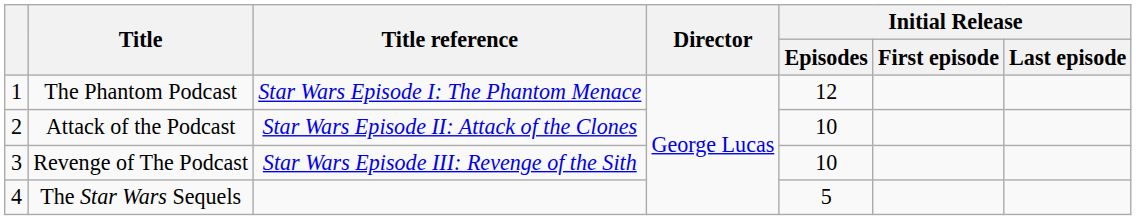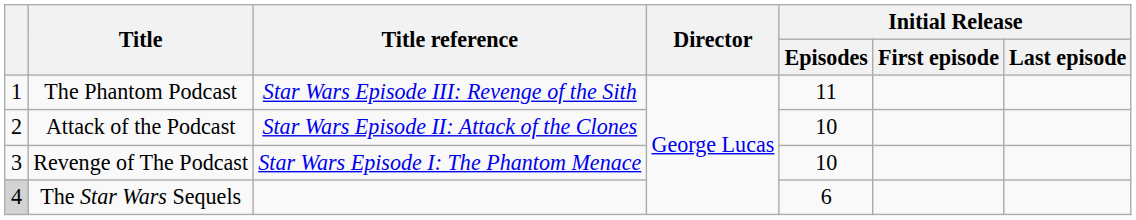 <table class="wikitable" style="text-align: center;">
 <tr>
 <th rowspan="2" style="padding: 0 8px;"></th>
 <th rowspan="2" style="padding: 0 8px;">Title</th>
 <th rowspan="2" style="padding: 0 8px;">Title reference</th>
 <th rowspan="2" style="padding: 0 8px;">Director</th>
 <th colspan="3">Initial Release</th>
 </tr>
 <tr>
 <th>Episodes</th>
 <th>First episode</th>
 <th>Last episode</th>
 </tr>
 <tr>
 <td>1</td>
 <td>The Phantom Podcast</td>
-<td><em><a href='#'>Star Wars Episode I: The Phantom Menace</a></em></td>
+<td><em><a href='#'>Star Wars Episode III: Revenge of the Sith</a></em></td>
 <td rowspan="4"><a href='#'>George Lucas</a></td>
-<td>12</td>
+<td>11</td>
 <td></td>
 <td></td>
 </tr>
 <tr>
 <td>2</td>
 <td>Attack of the Podcast</td>
 <td><em><a href='#'>Star Wars Episode II: Attack of the Clones</a></em></td>
 <td>10</td>
 <td></td>
 <td></td>
 </tr>
 <tr>
 <td>3</td>
 <td>Revenge of The Podcast</td>
-<td><em><a href='#'>Star Wars Episode III: Revenge of the Sith</a></em></td>
+<td><em><a href='#'>Star Wars Episode I: The Phantom Menace</a></em></td>
 <td>10</td>
 <td></td>
 <td></td>
 </tr>
 <tr>
-<td>4</td>
+<td style="background: lightgrey;">4</td>
 <td>The <em>Star Wars</em> Sequels</td>
 <td></td>
-<td>5</td>
+<td>6</td>
 <td></td>
 <td></td>
 </tr>
 </table>
